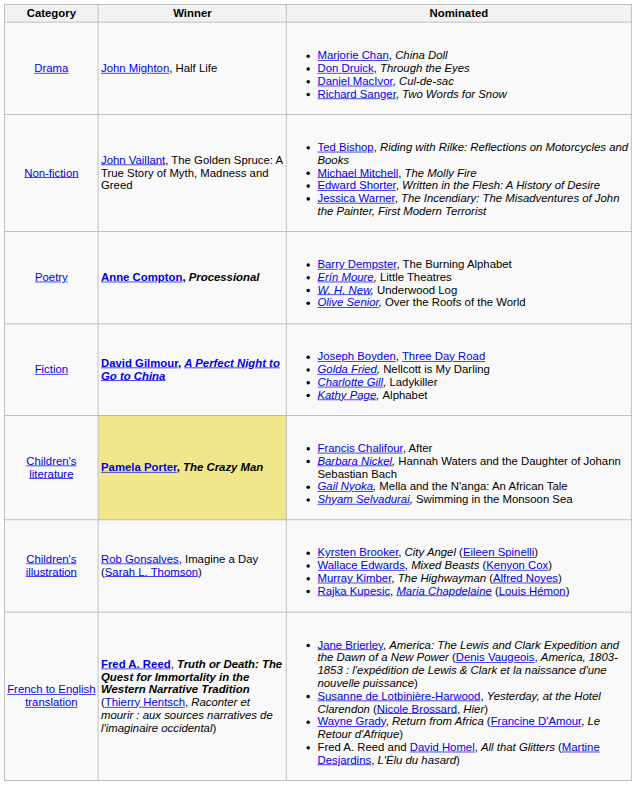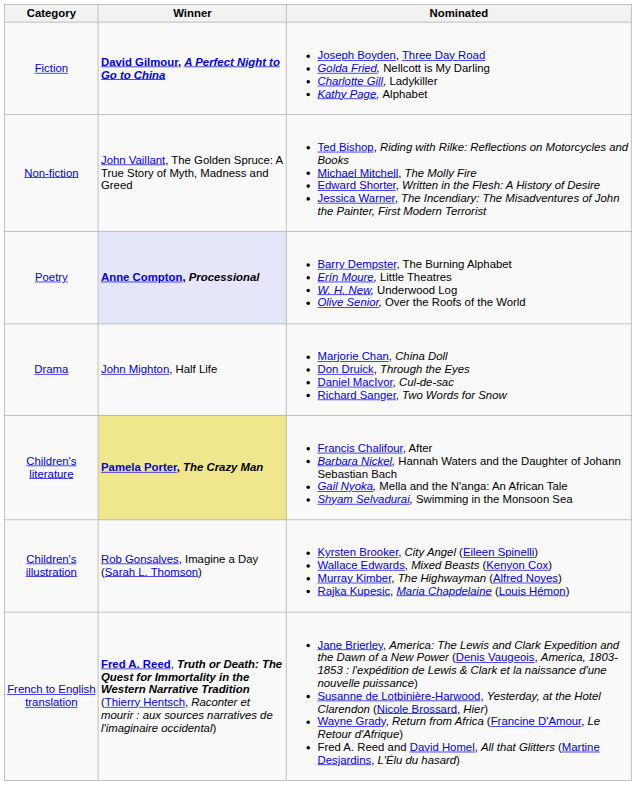 <table class="wikitable" width="100%">
 <tr>
 <th width=15%>Category</th>
 <th width=30%>Winner</th>
 <th width=55%>Nominated</th>
 </tr>
 <tr>
-<td align="center"><a href='#'>Drama</a></td>
-<td> </strong><a href='#'>John Mighton</a>, </em>Half Life</em></strong></td>
-<td><br><ul><li><a href='#'>Marjorie Chan</a>, <em>China Doll</em></li><li><a href='#'>Don Druick</a>, <em>Through the Eyes</em></li><li><a href='#'>Daniel MacIvor</a>, <em>Cul-de-sac</em></li><li><a href='#'>Richard Sanger</a>, <em>Two Words for Snow</em></li></ul></td>
+<td align="center"><a href='#'>Fiction</a></td>
+<td> <strong><a href='#'>David Gilmour</a>, <em><a href='#'>A Perfect Night to Go to China</a><strong><em></td>
+<td><br><ul><li><a href='#'>Joseph Boyden</a>, </em><a href='#'>Three Day Road</a><em></li><li><a href='#'>Golda Fried</a>, </em>Nellcott is My Darling<em></li><li><a href='#'>Charlotte Gill</a>, </em>Ladykiller<em></li><li><a href='#'>Kathy Page</a>, </em>Alphabet<em></li></ul></td>
 </tr>
 <tr>
 <td align="center"><a href='#'>Non-fiction</a></td>
 <td> </strong><a href='#'>John Vaillant</a>, </em>The Golden Spruce: A True Story of Myth, Madness and Greed</em></strong></td>
 <td><br><ul><li><a href='#'>Ted Bishop</a>, <em>Riding with Rilke: Reflections on Motorcycles and Books</em></li><li><a href='#'>Michael Mitchell</a>, <em>The Molly Fire</em></li><li><a href='#'>Edward Shorter</a>, <em>Written in the Flesh: A History of Desire</em></li><li><a href='#'>Jessica Warner</a>, <em>The Incendiary: The Misadventures of John the Painter, First Modern Terrorist</em></li></ul></td>
 </tr>
 <tr>
 <td align="center"><a href='#'>Poetry</a></td>
-<td> <strong><a href='#'>Anne Compton</a>, <em>Processional<strong><em></td>
+<td style="background: lavender;"> <strong><a href='#'>Anne Compton</a>, <em>Processional<strong><em></td>
 <td><br><ul><li><a href='#'>Barry Dempster</a>, </em>The Burning Alphabet<em></li><li><a href='#'>Erín Moure</a>, </em>Little Theatres<em></li><li><a href='#'>W. H. New</a>, </em>Underwood Log<em></li><li><a href='#'>Olive Senior</a>, </em>Over the Roofs of the World<em></li></ul></td>
 </tr>
 <tr>
-<td align="center"><a href='#'>Fiction</a></td>
-<td> <strong><a href='#'>David Gilmour</a>, <em><a href='#'>A Perfect Night to Go to China</a><strong><em></td>
-<td><br><ul><li><a href='#'>Joseph Boyden</a>, </em><a href='#'>Three Day Road</a><em></li><li><a href='#'>Golda Fried</a>, </em>Nellcott is My Darling<em></li><li><a href='#'>Charlotte Gill</a>, </em>Ladykiller<em></li><li><a href='#'>Kathy Page</a>, </em>Alphabet<em></li></ul></td>
+<td align="center"><a href='#'>Drama</a></td>
+<td> </strong><a href='#'>John Mighton</a>, </em>Half Life</em></strong></td>
+<td><br><ul><li><a href='#'>Marjorie Chan</a>, <em>China Doll</em></li><li><a href='#'>Don Druick</a>, <em>Through the Eyes</em></li><li><a href='#'>Daniel MacIvor</a>, <em>Cul-de-sac</em></li><li><a href='#'>Richard Sanger</a>, <em>Two Words for Snow</em></li></ul></td>
 </tr>
 <tr>
 <td align="center"><a href='#'>Children's literature</a></td>
 <td style="background: khaki;"> <strong><a href='#'>Pamela Porter</a>, <em>The Crazy Man<strong><em></td>
 <td><br><ul><li><a href='#'>Francis Chalifour</a>, </em>After<em></li><li><a href='#'>Barbara Nickel</a>, </em>Hannah Waters and the Daughter of Johann Sebastian Bach<em></li><li><a href='#'>Gail Nyoka</a>, </em>Mella and the N'anga: An African Tale<em></li><li><a href='#'>Shyam Selvadurai</a>, </em>Swimming in the Monsoon Sea<em></li></ul></td>
 </tr>
 <tr>
 <td align="center"><a href='#'>Children's illustration</a></td>
 <td> </strong><a href='#'>Rob Gonsalves</a>, </em>Imagine a Day</em></strong> (<a href='#'>Sarah L. Thomson</a>)</td>
 <td><br><ul><li><a href='#'>Kyrsten Brooker</a>, <em>City Angel</em> (<a href='#'>Eileen Spinelli</a>)</li><li><a href='#'>Wallace Edwards</a>, <em>Mixed Beasts</em> (<a href='#'>Kenyon Cox</a>)</li><li><a href='#'>Murray Kimber</a>, <em>The Highwayman</em> (<a href='#'>Alfred Noyes</a>)</li><li><a href='#'>Rajka Kupesic</a>, <em><a href='#'>Maria Chapdelaine</a></em> (<a href='#'>Louis Hémon</a>)</li></ul></td>
 </tr>
 <tr>
 <td align="center"><a href='#'>French to English translation</a></td>
 <td> <strong><a href='#'>Fred A. Reed</a></strong>, <strong><em>Truth or Death: The Quest for Immortality in the Western Narrative Tradition</em></strong> (<a href='#'>Thierry Hentsch</a>, <em>Raconter et mourir : aux sources narratives de l'imaginaire occidental</em>)</td>
 <td><br><ul><li><a href='#'>Jane Brierley</a>, <em>America: The Lewis and Clark Expedition and the Dawn of a New Power</em> (<a href='#'>Denis Vaugeois</a>, <em>America, 1803-1853 : l'expédition de Lewis & Clark et la naissance d'une nouvelle puissance</em>)</li><li><a href='#'>Susanne de Lotbinière-Harwood</a>, <em>Yesterday, at the Hotel Clarendon</em> (<a href='#'>Nicole Brossard</a>, <em>Hier</em>)</li><li><a href='#'>Wayne Grady</a>, <em>Return from Africa</em> (<a href='#'>Francine D'Amour</a>, <em>Le Retour d'Afrique</em>)</li><li>Fred A. Reed and <a href='#'>David Homel</a>, <em>All that Glitters</em> (<a href='#'>Martine Desjardins</a>, <em>L'Élu du hasard</em>)</li></ul></td>
 </tr>
 </table>
